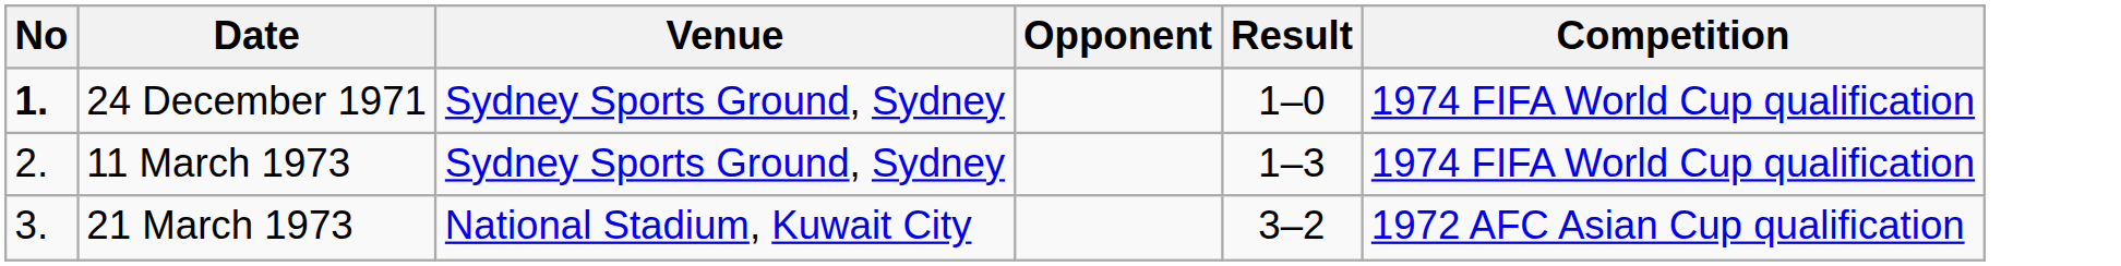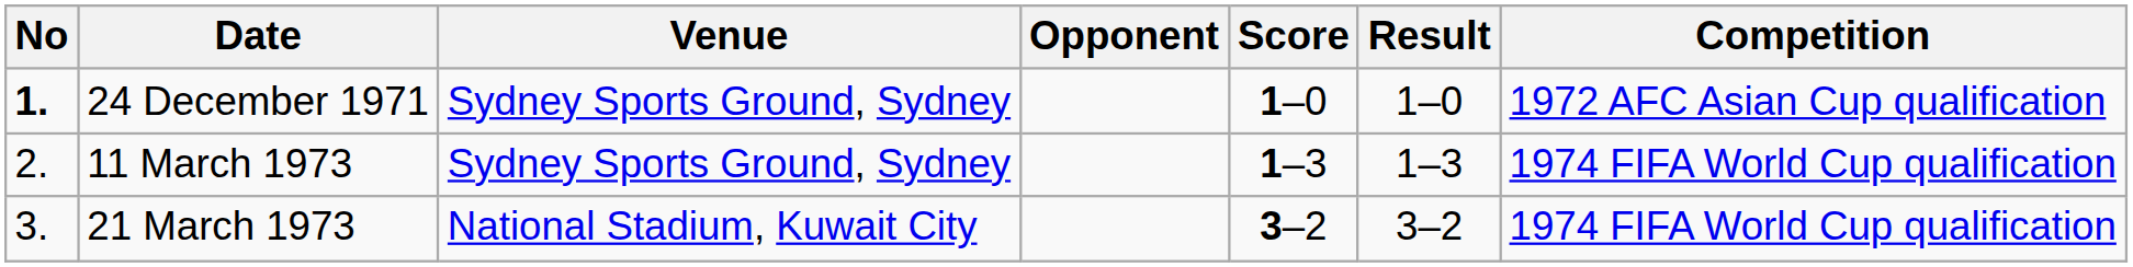 <table class="wikitable" style="font-size:100%;">
 <tr>
 <th>No</th>
 <th>Date</th>
 <th>Venue</th>
 <th>Opponent</th>
+<th>Score</th>
 <th>Result</th>
 <th>Competition</th>
 </tr>
 <tr>
 <td><strong>1.</strong></td>
 <td>24 December 1971</td>
 <td><a href='#'>Sydney Sports Ground</a>, <a href='#'>Sydney</a></td>
 <td></td>
+<td style="text-align:center"><strong>1</strong>–0</td>
 <td style="text-align:center">1–0</td>
-<td><a href='#'>1974 FIFA World Cup qualification</a></td>
+<td><a href='#'>1972 AFC Asian Cup qualification</a></td>
 </tr>
 <tr>
 <td>2.</td>
 <td>11 March 1973</td>
 <td><a href='#'>Sydney Sports Ground</a>, <a href='#'>Sydney</a></td>
 <td></td>
+<td style="text-align:center"><strong>1</strong>–3</td>
 <td style="text-align:center">1–3</td>
 <td><a href='#'>1974 FIFA World Cup qualification</a></td>
 </tr>
 <tr>
 <td>3.</td>
 <td>21 March 1973</td>
 <td><a href='#'>National Stadium</a>, <a href='#'>Kuwait City</a></td>
 <td></td>
+<td style="text-align:center"><strong>3</strong>–2</td>
 <td style="text-align:center">3–2</td>
-<td><a href='#'>1972 AFC Asian Cup qualification</a></td>
+<td><a href='#'>1974 FIFA World Cup qualification</a></td>
 </tr>
 </table>
